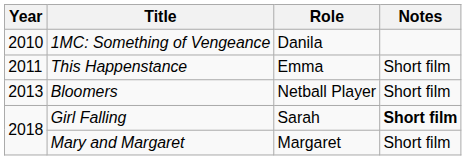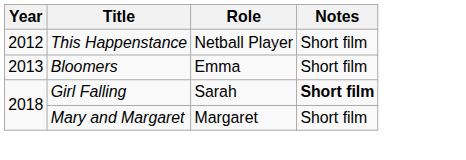 <table class="wikitable sortable">
 <tr>
 <th>Year</th>
 <th>Title</th>
 <th>Role</th>
 <th>Notes</th>
 </tr>
 <tr>
-<td>2010</td>
-<td><em>1MC: Something of Vengeance</em></td>
-<td>Danila</td>
-<td></td>
-</tr>
-<tr>
-<td>2011</td>
+<td>2012</td>
 <td><em>This Happenstance</em></td>
-<td>Emma</td>
+<td>Netball Player</td>
 <td>Short film</td>
 </tr>
 <tr>
 <td>2013</td>
 <td><em>Bloomers</em></td>
-<td>Netball Player</td>
+<td>Emma</td>
 <td>Short film</td>
 </tr>
 <tr>
 <td rowspan=2>2018</td>
 <td><em>Girl Falling</em></td>
 <td>Sarah</td>
 <td><strong>Short film</strong></td>
 </tr>
 <tr>
 <td><em>Mary and Margaret</em></td>
 <td>Margaret</td>
 <td>Short film</td>
 </tr>
 </table>
